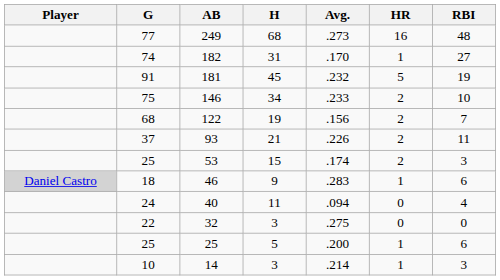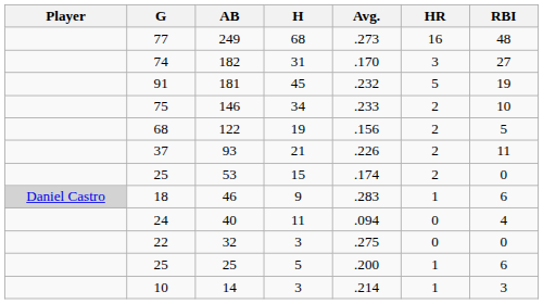 <table class="wikitable sortable">
 <tr>
 <th bgcolor="#DDDDFF" width="16%">Player</th>
 <th bgcolor="#DDDDFF" width="9%">G</th>
 <th bgcolor="#DDDDFF" width="9%">AB</th>
 <th bgcolor="#DDDDFF" width="9%">H</th>
 <th bgcolor="#DDDDFF" width="9%">Avg.</th>
 <th bgcolor="#DDDDFF" width="9%">HR</th>
 <th bgcolor="#DDDDFF" width="9%">RBI</th>
 </tr>
 <tr align="center">
 <td></td>
 <td>77</td>
 <td>249</td>
 <td>68</td>
 <td>.273</td>
 <td>16</td>
 <td>48</td>
 </tr>
 <tr align="center">
 <td></td>
 <td>74</td>
 <td>182</td>
 <td>31</td>
 <td>.170</td>
-<td>1</td>
+<td>3</td>
 <td>27</td>
 </tr>
 <tr align="center">
 <td></td>
 <td>91</td>
 <td>181</td>
 <td>45</td>
 <td>.232</td>
 <td>5</td>
 <td>19</td>
 </tr>
 <tr align="center">
 <td></td>
 <td>75</td>
 <td>146</td>
 <td>34</td>
 <td>.233</td>
 <td>2</td>
 <td>10</td>
 </tr>
 <tr align="center">
 <td></td>
 <td>68</td>
 <td>122</td>
 <td>19</td>
 <td>.156</td>
 <td>2</td>
-<td>7</td>
+<td>5</td>
 </tr>
 <tr align="center">
 <td></td>
 <td>37</td>
 <td>93</td>
 <td>21</td>
 <td>.226</td>
 <td>2</td>
 <td>11</td>
 </tr>
 <tr align="center">
 <td></td>
 <td>25</td>
 <td>53</td>
 <td>15</td>
 <td>.174</td>
 <td>2</td>
-<td>3</td>
+<td>0</td>
 </tr>
 <tr align="center">
 <td style="background: lightgrey;"><a href='#'>Daniel Castro</a></td>
 <td>18</td>
 <td>46</td>
 <td>9</td>
 <td>.283</td>
 <td>1</td>
 <td>6</td>
 </tr>
 <tr align=center>
 <td></td>
 <td>24</td>
 <td>40</td>
 <td>11</td>
 <td>.094</td>
 <td>0</td>
 <td>4</td>
 </tr>
 <tr align="center">
 <td></td>
 <td>22</td>
 <td>32</td>
 <td>3</td>
 <td>.275</td>
 <td>0</td>
 <td>0</td>
 </tr>
 <tr align="center">
 <td></td>
 <td>25</td>
 <td>25</td>
 <td>5</td>
 <td>.200</td>
 <td>1</td>
 <td>6</td>
 </tr>
 <tr align="center">
 <td></td>
 <td>10</td>
 <td>14</td>
 <td>3</td>
 <td>.214</td>
 <td>1</td>
 <td>3</td>
 </tr>
 </table>
